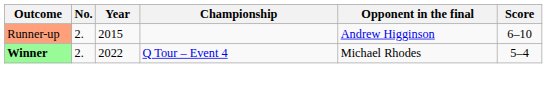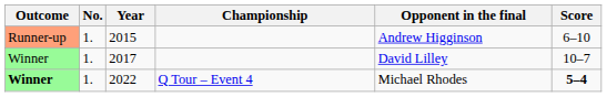 <table class="wikitable">
 <tr>
 <th width="80">Outcome</th>
 <th width="20">No.</th>
 <th width="50">Year</th>
 <th width="250">Championship</th>
 <th width="200">Opponent in the final</th>
 <th width="50">Score</th>
 </tr>
 <tr>
 <td style="background:#ffa07a;">Runner-up</td>
-<td>2.</td>
+<td>1.</td>
 <td>2015</td>
 <td></td>
 <td> <a href='#'>Andrew Higginson</a></td>
 <td align="center">6–10</td>
 </tr>
 <tr>
+<td style="background:#98FB98">Winner</td>
+<td>1.</td>
+<td>2017</td>
+<td></td>
+<td> <a href='#'>David Lilley</a></td>
+<td align="center">10–7</td>
+</tr>
+<tr>
 <td style="background:#98FB98"><strong>Winner</strong></td>
-<td>2.</td>
+<td>1.</td>
 <td>2022</td>
 <td><a href='#'>Q Tour – Event 4</a></td>
 <td> Michael Rhodes</td>
-<td align="center">5–4</td>
+<td align="center"><strong>5–4</strong></td>
 </tr>
 </table>
